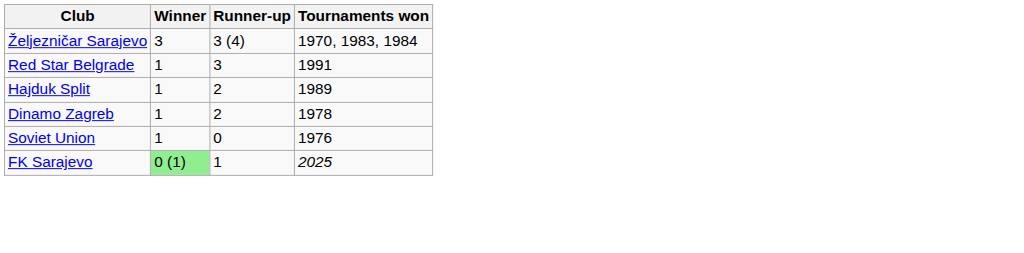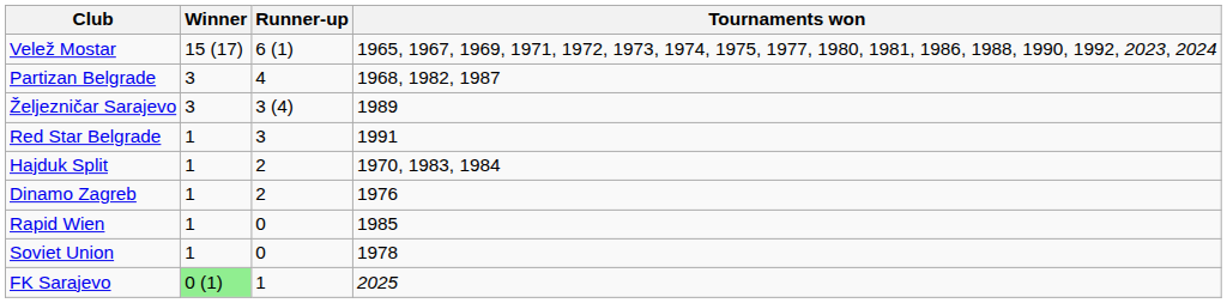 <table class="wikitable sortable">
 <tr>
 <th>Club</th>
 <th>Winner</th>
 <th>Runner-up</th>
 <th>Tournaments won</th>
 </tr>
 <tr>
+<td><a href='#'>Velež Mostar</a></td>
+<td>15 (17)</td>
+<td>6 (1)</td>
+<td>1965, 1967, 1969, 1971, 1972, 1973, 1974, 1975, 1977, 1980, 1981, 1986, 1988, 1990, 1992, <em>2023</em>, <em>2024</em></td>
+</tr>
+<tr>
+<td><a href='#'>Partizan Belgrade</a></td>
+<td>3</td>
+<td>4</td>
+<td>1968, 1982, 1987</td>
+</tr>
+<tr>
 <td><a href='#'>Željezničar Sarajevo</a></td>
 <td>3</td>
 <td>3 (4)</td>
-<td>1970, 1983, 1984</td>
+<td>1989</td>
 </tr>
 <tr>
 <td><a href='#'>Red Star Belgrade</a></td>
 <td>1</td>
 <td>3</td>
 <td>1991</td>
 </tr>
 <tr>
 <td><a href='#'>Hajduk Split</a></td>
 <td>1</td>
 <td>2</td>
-<td>1989</td>
+<td>1970, 1983, 1984</td>
 </tr>
 <tr>
 <td><a href='#'>Dinamo Zagreb</a></td>
 <td>1</td>
 <td>2</td>
-<td>1978</td>
+<td>1976</td>
+</tr>
+<tr>
+<td> <a href='#'>Rapid Wien</a></td>
+<td>1</td>
+<td>0</td>
+<td>1985</td>
 </tr>
 <tr>
 <td> <a href='#'>Soviet Union</a></td>
 <td>1</td>
 <td>0</td>
-<td>1976</td>
+<td>1978</td>
 </tr>
 <tr>
 <td><a href='#'>FK Sarajevo</a></td>
 <td style="background: lightgreen;">0 (1)</td>
 <td>1</td>
 <td><em>2025</em></td>
 </tr>
 </table>
